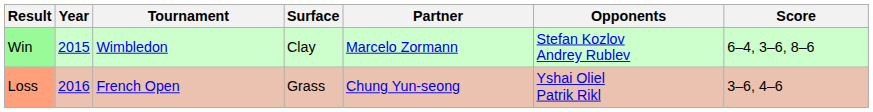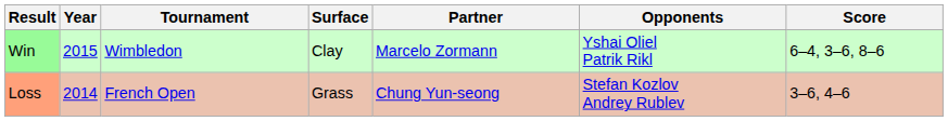 <table class="sortable wikitable" style=font-size:97%>
 <tr>
 <th>Result</th>
 <th>Year</th>
 <th width=200>Tournament</th>
 <th>Surface</th>
 <th width=200>Partner</th>
 <th width=200>Opponents</th>
 <th width=150>Score</th>
 </tr>
 <tr style="background:#CCFFCC;">
 <td bgcolor=98fb98>Win</td>
 <td><a href='#'>2015</a></td>
 <td><a href='#'>Wimbledon</a></td>
 <td>Clay</td>
 <td> <a href='#'>Marcelo Zormann</a></td>
-<td> <a href='#'>Stefan Kozlov</a><br> <a href='#'>Andrey Rublev</a></td>
+<td> <a href='#'>Yshai Oliel</a><br> <a href='#'>Patrik Rikl</a></td>
 <td>6–4, 3–6, 8–6</td>
 </tr>
 <tr style="background:#ebc2af;">
 <td bgcolor=ffa07a>Loss</td>
-<td><a href='#'>2016</a></td>
+<td><a href='#'>2014</a></td>
 <td><a href='#'>French Open</a></td>
 <td>Grass</td>
 <td> <a href='#'>Chung Yun-seong</a></td>
-<td> <a href='#'>Yshai Oliel</a><br> <a href='#'>Patrik Rikl</a></td>
+<td> <a href='#'>Stefan Kozlov</a><br> <a href='#'>Andrey Rublev</a></td>
 <td>3–6, 4–6</td>
 </tr>
 </table>
